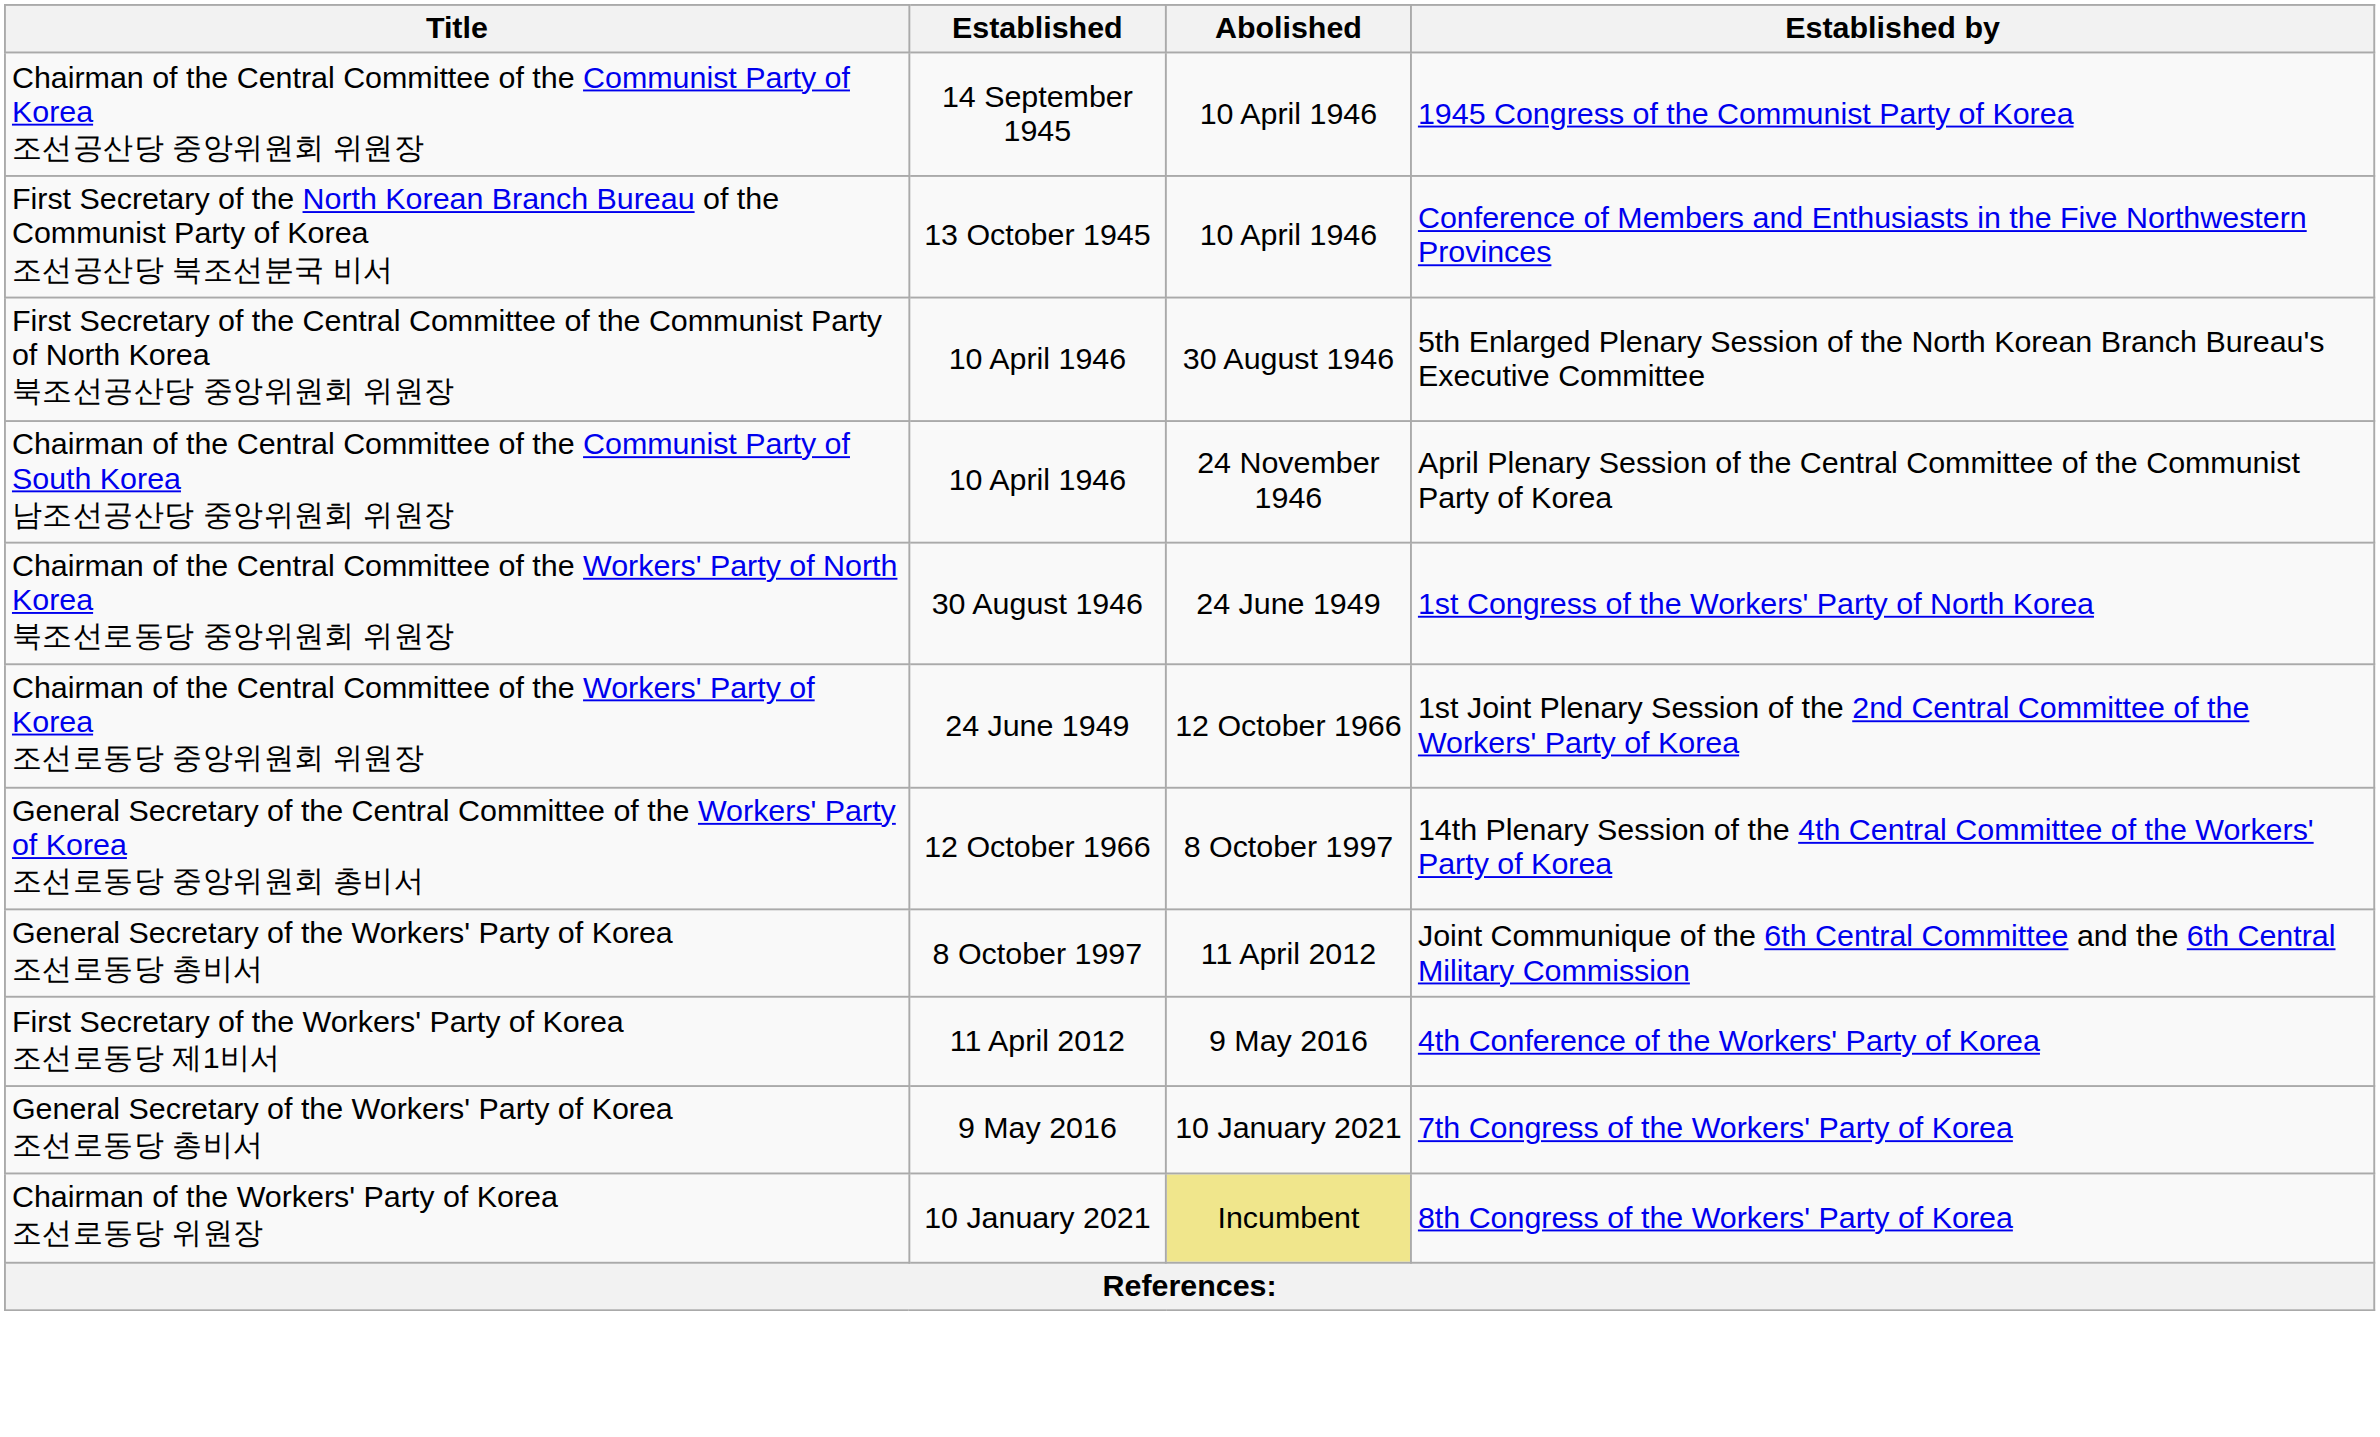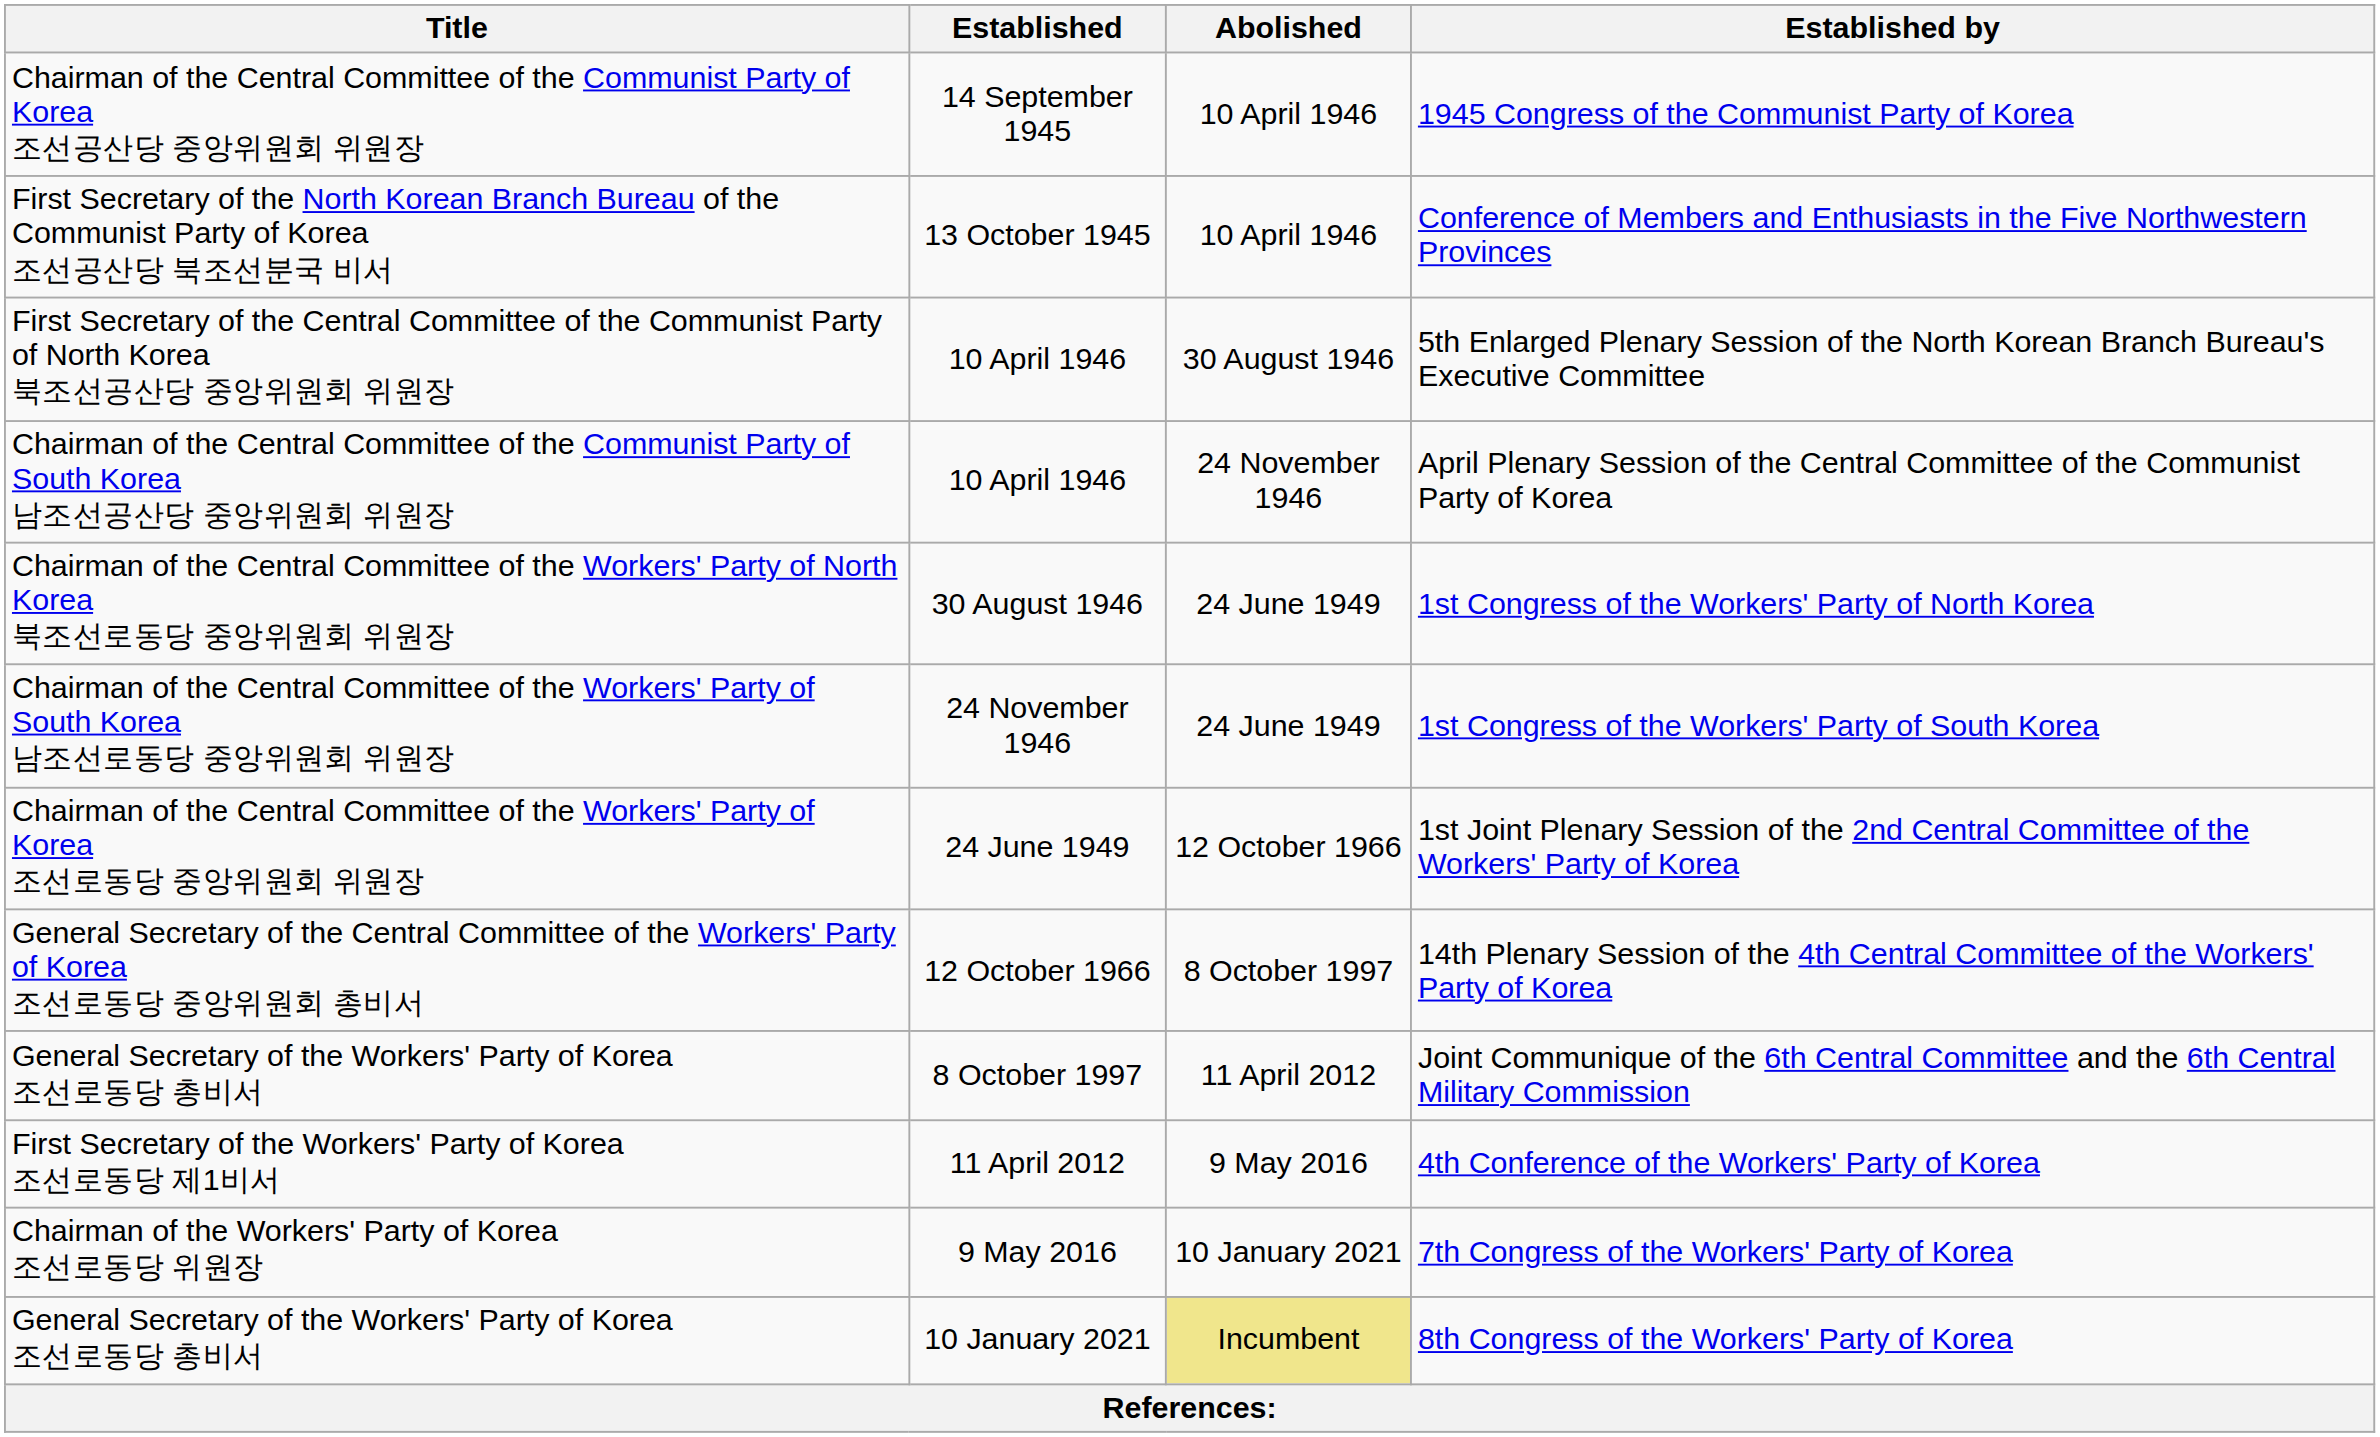 <table class="wikitable sortable">
 <tr>
 <th scope=col>Title</th>
 <th scope=col>Established</th>
 <th scope=col>Abolished</th>
 <th scope=col>Established by</th>
 </tr>
 <tr>
 <td>Chairman of the Central Committee of the <a href='#'>Communist Party of Korea</a><br>조선공산당 중앙위원회 위원장</td>
 <td align="center">14 September 1945</td>
 <td align="center">10 April 1946</td>
 <td><a href='#'>1945 Congress of the Communist Party of Korea</a></td>
 </tr>
 <tr>
 <td>First Secretary of the <a href='#'>North Korean Branch Bureau</a> of the Communist Party of Korea<br>조선공산당 북조선분국 비서</td>
 <td align="center">13 October 1945</td>
 <td align="center">10 April 1946</td>
 <td><a href='#'>Conference of Members and Enthusiasts in the Five Northwestern Provinces</a></td>
 </tr>
 <tr>
 <td>First Secretary of the Central Committee of the Communist Party of North Korea<br>북조선공산당 중앙위원회 위원장</td>
 <td align="center">10 April 1946</td>
 <td align="center">30 August 1946</td>
 <td>5th Enlarged Plenary Session	of the North Korean Branch Bureau's Executive Committee</td>
 </tr>
 <tr>
 <td>Chairman of the Central Committee of the <a href='#'>Communist Party of South Korea</a><br>남조선공산당 중앙위원회 위원장</td>
 <td align="center">10 April 1946</td>
 <td align="center">24 November 1946</td>
 <td>April Plenary Session of the Central Committee of the Communist Party of Korea</td>
 </tr>
 <tr>
 <td>Chairman of the Central Committee of the <a href='#'>Workers' Party of North Korea</a><br>북조선로동당 중앙위원회 위원장</td>
 <td align="center">30 August 1946</td>
 <td align="center">24 June 1949</td>
 <td><a href='#'>1st Congress of the Workers' Party of North Korea</a></td>
 </tr>
 <tr>
+<td>Chairman of the Central Committee of the <a href='#'>Workers' Party of South Korea</a><br>남조선로동당 중앙위원회 위원장</td>
+<td align="center">24 November 1946</td>
+<td align="center">24 June 1949</td>
+<td><a href='#'>1st Congress of the Workers' Party of South Korea</a></td>
+</tr>
+<tr>
 <td>Chairman of the Central Committee of the <a href='#'>Workers' Party of Korea</a><br>조선로동당 중앙위원회 위원장</td>
 <td align="center">24 June 1949</td>
 <td align="center">12 October 1966</td>
 <td>1st Joint Plenary Session	of the <a href='#'>2nd Central Committee of the Workers' Party of Korea</a></td>
 </tr>
 <tr>
 <td>General Secretary of the Central Committee of the <a href='#'>Workers' Party of Korea</a><br>조선로동당 중앙위원회 총비서</td>
 <td align="center">12 October 1966</td>
 <td align="center">8 October 1997</td>
 <td>14th Plenary Session of the <a href='#'>4th Central Committee of the Workers' Party of Korea</a></td>
 </tr>
 <tr>
 <td>General Secretary of the Workers' Party of Korea<br>조선로동당 총비서</td>
 <td align="center">8 October 1997</td>
 <td align="center">11 April 2012</td>
 <td>Joint Communique of the <a href='#'>6th Central Committee</a> and the <a href='#'>6th Central Military Commission</a></td>
 </tr>
 <tr>
 <td>First Secretary of the Workers' Party of Korea<br>조선로동당 제1비서</td>
 <td align="center">11 April 2012</td>
 <td align="center">9 May 2016</td>
 <td><a href='#'>4th Conference of the Workers' Party of Korea</a></td>
 </tr>
 <tr>
-<td>General Secretary of the Workers' Party of Korea<br>조선로동당 총비서</td>
+<td>Chairman of the Workers' Party of Korea<br>조선로동당 위원장</td>
 <td align="center">9 May 2016</td>
 <td align="center">10 January 2021</td>
 <td><a href='#'>7th Congress of the Workers' Party of Korea</a></td>
 </tr>
 <tr>
-<td>Chairman of the Workers' Party of Korea<br>조선로동당 위원장</td>
+<td>General Secretary of the Workers' Party of Korea<br>조선로동당 총비서</td>
 <td align="center">10 January 2021</td>
 <td align="center" style="background: khaki;">Incumbent</td>
 <td><a href='#'>8th Congress of the Workers' Party of Korea</a></td>
 </tr>
 <tr>
 <th colspan="4" unsortable>References:<br></th>
 </tr>
 </table>
